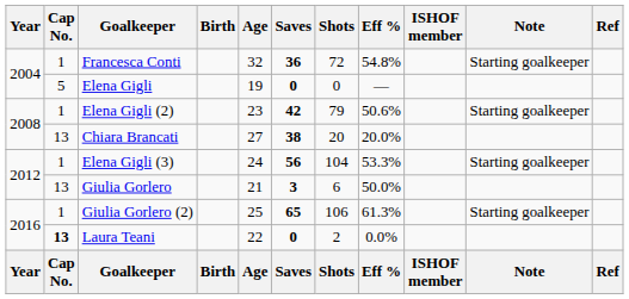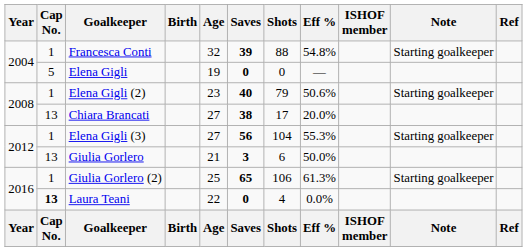 <table class="wikitable sortable" style="text-align: center; font-size: 90%; margin-left: 1em;">
 <tr>
 <th>Year</th>
 <th class="unsortable">Cap<br>No.</th>
 <th>Goalkeeper</th>
 <th>Birth</th>
 <th>Age</th>
 <th>Saves</th>
 <th>Shots</th>
 <th>Eff %</th>
 <th>ISHOF<br>member</th>
 <th>Note</th>
 <th class="unsortable">Ref</th>
 </tr>
 <tr>
 <td rowspan="2" style="text-align: left;">2004 </td>
 <td>1</td>
 <td style="text-align: left;" data-sort-value="Conti, Francesca"><a href='#'>Francesca Conti</a></td>
 <td></td>
 <td>32</td>
-<td><strong>36</strong></td>
-<td>72</td>
+<td><strong>39</strong></td>
+<td>88</td>
 <td>54.8%</td>
 <td></td>
 <td style="text-align: left;">Starting goalkeeper</td>
 <td></td>
 </tr>
 <tr>
 <td>5</td>
 <td style="text-align: left;" data-sort-value="Gigli, Elena"><a href='#'>Elena Gigli</a></td>
 <td></td>
 <td>19</td>
 <td><strong>0</strong></td>
 <td>0</td>
 <td>—</td>
 <td></td>
 <td style="text-align: left;"></td>
 <td></td>
 </tr>
 <tr>
 <td rowspan="2" style="text-align: left;">2008</td>
 <td>1</td>
 <td style="text-align: left;" data-sort-value="Gigli, Elena"><a href='#'>Elena Gigli</a> (2)</td>
 <td></td>
 <td>23</td>
-<td><strong>42</strong></td>
+<td><strong>40</strong></td>
 <td>79</td>
 <td>50.6%</td>
 <td></td>
 <td style="text-align: left;">Starting goalkeeper</td>
 <td></td>
 </tr>
 <tr>
 <td>13</td>
 <td style="text-align: left;" data-sort-value="Brancati, Chiara"><a href='#'>Chiara Brancati</a></td>
 <td></td>
 <td>27</td>
 <td><strong>38</strong></td>
-<td>20</td>
+<td>17</td>
 <td>20.0%</td>
 <td></td>
 <td style="text-align: left;"></td>
 <td></td>
 </tr>
 <tr>
 <td rowspan="2" style="text-align: left;">2012</td>
 <td>1</td>
 <td style="text-align: left;" data-sort-value="Gigli, Elena"><a href='#'>Elena Gigli</a> (3)</td>
 <td></td>
-<td>24</td>
+<td>27</td>
 <td><strong>56</strong></td>
 <td>104</td>
-<td>53.3%</td>
+<td>55.3%</td>
 <td></td>
 <td style="text-align: left;">Starting goalkeeper</td>
 <td></td>
 </tr>
 <tr>
 <td>13</td>
 <td style="text-align: left;" data-sort-value="Gorlero, Giulia"><a href='#'>Giulia Gorlero</a></td>
 <td></td>
 <td>21</td>
 <td><strong>3</strong></td>
 <td>6</td>
 <td>50.0%</td>
 <td></td>
 <td style="text-align: left;"></td>
 <td></td>
 </tr>
 <tr>
 <td rowspan="2" style="text-align: left;">2016 </td>
 <td>1</td>
 <td style="text-align: left;" data-sort-value="Gorlero, Giulia"><a href='#'>Giulia Gorlero</a> (2)</td>
 <td></td>
 <td>25</td>
 <td><strong>65</strong></td>
 <td>106</td>
 <td>61.3%</td>
 <td></td>
 <td style="text-align: left;">Starting goalkeeper</td>
 <td></td>
 </tr>
 <tr>
 <td><strong>13</strong></td>
 <td style="text-align: left;" data-sort-value="Teani, Laura"><a href='#'>Laura Teani</a></td>
 <td></td>
 <td>22</td>
 <td><strong>0</strong></td>
-<td>2</td>
+<td>4</td>
 <td>0.0%</td>
 <td></td>
 <td style="text-align: left;"></td>
 <td></td>
 </tr>
 <tr>
 <th>Year</th>
 <th>Cap<br>No.</th>
 <th>Goalkeeper</th>
 <th>Birth</th>
 <th>Age</th>
 <th>Saves</th>
 <th>Shots</th>
 <th>Eff %</th>
 <th>ISHOF<br>member</th>
 <th>Note</th>
 <th>Ref</th>
 </tr>
 </table>
